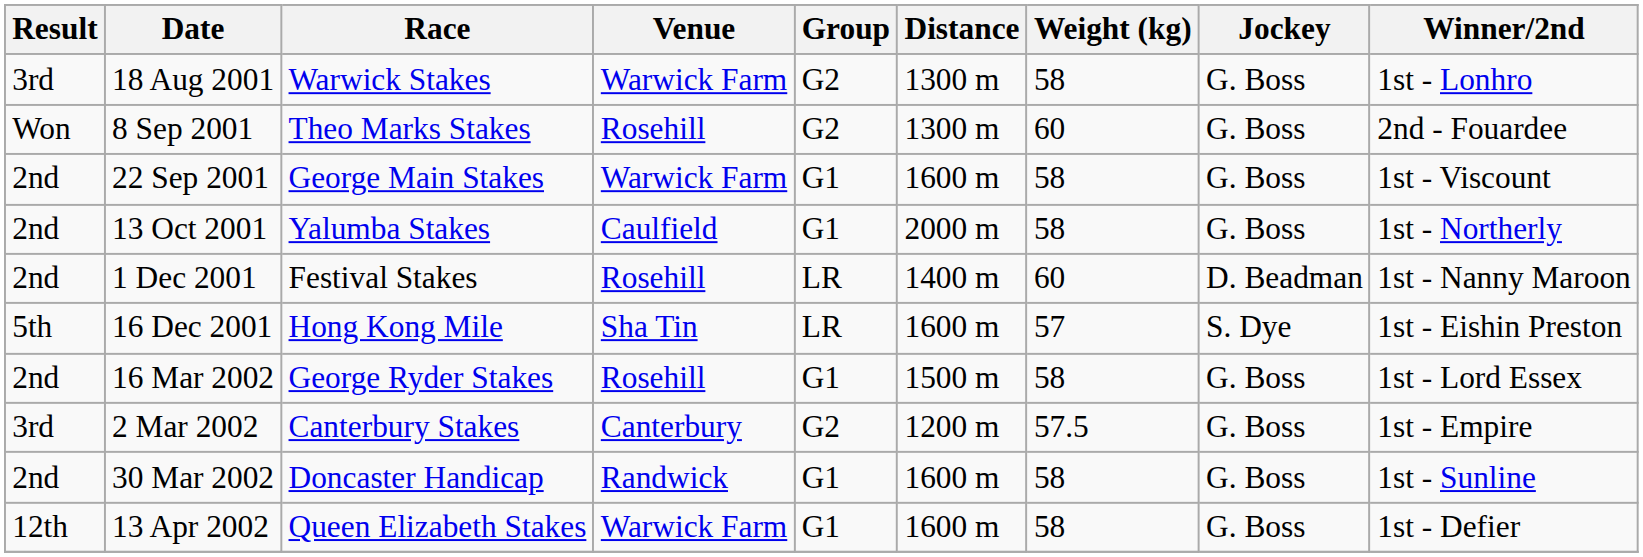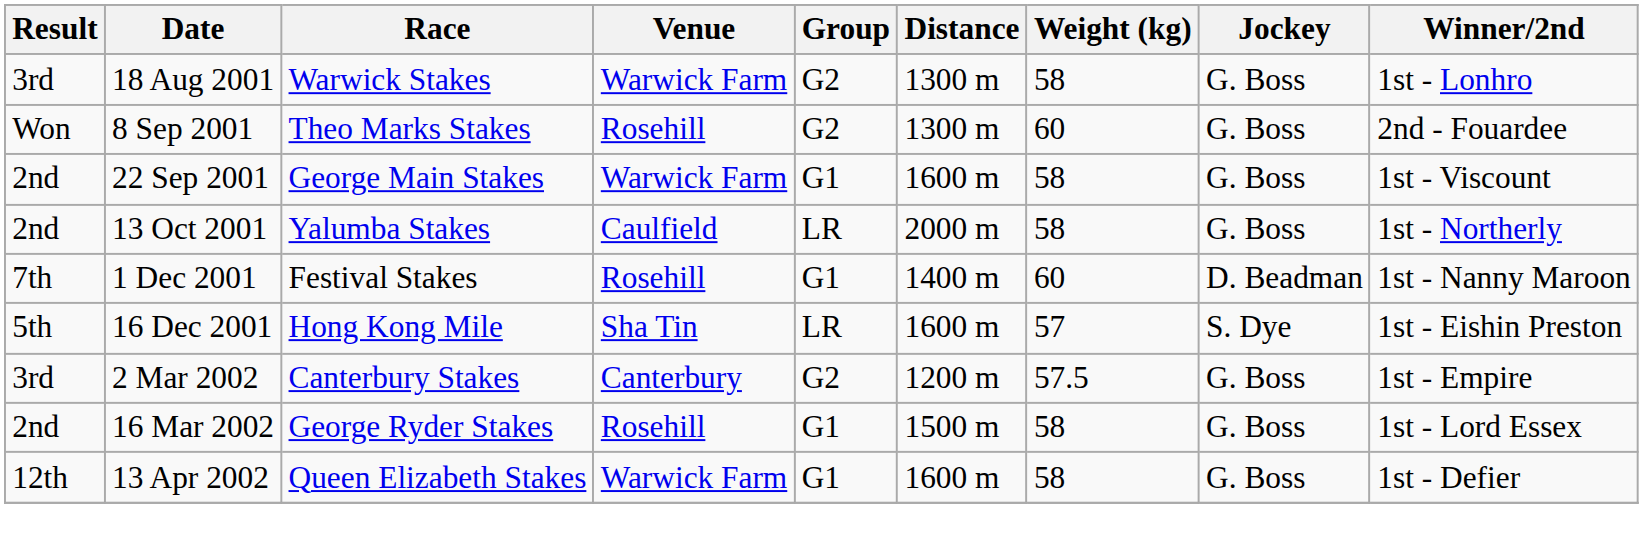 <table class="wikitable">
 <tr>
 <th>Result</th>
 <th>Date</th>
 <th>Race</th>
 <th>Venue</th>
 <th>Group</th>
 <th>Distance</th>
 <th>Weight (kg)</th>
 <th>Jockey</th>
 <th>Winner/2nd</th>
 </tr>
 <tr>
 <td>3rd</td>
 <td>18 Aug 2001</td>
 <td><a href='#'>Warwick Stakes</a></td>
 <td><a href='#'>Warwick Farm</a></td>
 <td>G2</td>
 <td>1300 m</td>
 <td>58</td>
 <td>G. Boss</td>
 <td>1st - <a href='#'>Lonhro</a></td>
 </tr>
 <tr>
 <td>Won</td>
 <td>8 Sep 2001</td>
 <td><a href='#'>Theo Marks Stakes</a></td>
 <td><a href='#'>Rosehill</a></td>
 <td>G2</td>
 <td>1300 m</td>
 <td>60</td>
 <td>G. Boss</td>
 <td>2nd - Fouardee</td>
 </tr>
 <tr>
 <td>2nd</td>
 <td>22 Sep 2001</td>
 <td><a href='#'>George Main Stakes</a></td>
 <td><a href='#'>Warwick Farm</a></td>
 <td>G1</td>
 <td>1600 m</td>
 <td>58</td>
 <td>G. Boss</td>
 <td>1st - Viscount</td>
 </tr>
 <tr>
 <td>2nd</td>
 <td>13 Oct 2001</td>
 <td><a href='#'>Yalumba Stakes</a></td>
 <td><a href='#'>Caulfield</a></td>
-<td>G1</td>
+<td>LR</td>
 <td>2000 m</td>
 <td>58</td>
 <td>G. Boss</td>
 <td>1st - <a href='#'>Northerly</a></td>
 </tr>
 <tr>
-<td>2nd</td>
+<td>7th</td>
 <td>1 Dec 2001</td>
 <td>Festival Stakes</td>
 <td><a href='#'>Rosehill</a></td>
-<td>LR</td>
+<td>G1</td>
 <td>1400 m</td>
 <td>60</td>
 <td>D. Beadman</td>
 <td>1st - Nanny Maroon</td>
 </tr>
 <tr>
 <td>5th</td>
 <td>16 Dec 2001</td>
 <td><a href='#'>Hong Kong Mile</a></td>
 <td><a href='#'>Sha Tin</a></td>
 <td>LR</td>
 <td>1600 m</td>
 <td>57</td>
 <td>S. Dye</td>
 <td>1st - Eishin Preston</td>
 </tr>
 <tr>
-<td>2nd</td>
-<td>16 Mar 2002</td>
-<td><a href='#'>George Ryder Stakes</a></td>
-<td><a href='#'>Rosehill</a></td>
-<td>G1</td>
-<td>1500 m</td>
-<td>58</td>
-<td>G. Boss</td>
-<td>1st - Lord Essex</td>
-</tr>
-<tr>
 <td>3rd</td>
 <td>2 Mar 2002</td>
 <td><a href='#'>Canterbury Stakes</a></td>
 <td><a href='#'>Canterbury</a></td>
 <td>G2</td>
 <td>1200 m</td>
 <td>57.5</td>
 <td>G. Boss</td>
 <td>1st - Empire</td>
 </tr>
 <tr>
 <td>2nd</td>
-<td>30 Mar 2002</td>
-<td><a href='#'>Doncaster Handicap</a></td>
-<td><a href='#'>Randwick</a></td>
+<td>16 Mar 2002</td>
+<td><a href='#'>George Ryder Stakes</a></td>
+<td><a href='#'>Rosehill</a></td>
 <td>G1</td>
-<td>1600 m</td>
+<td>1500 m</td>
 <td>58</td>
 <td>G. Boss</td>
-<td>1st - <a href='#'>Sunline</a></td>
+<td>1st - Lord Essex</td>
 </tr>
 <tr>
 <td>12th</td>
 <td>13 Apr 2002</td>
 <td><a href='#'>Queen Elizabeth Stakes</a></td>
 <td><a href='#'>Warwick Farm</a></td>
 <td>G1</td>
 <td>1600 m</td>
 <td>58</td>
 <td>G. Boss</td>
 <td>1st - Defier</td>
 </tr>
 <tr>
 </tr>
 </table>
